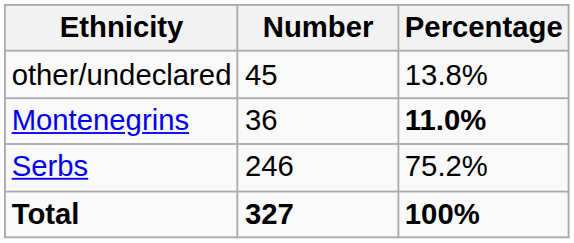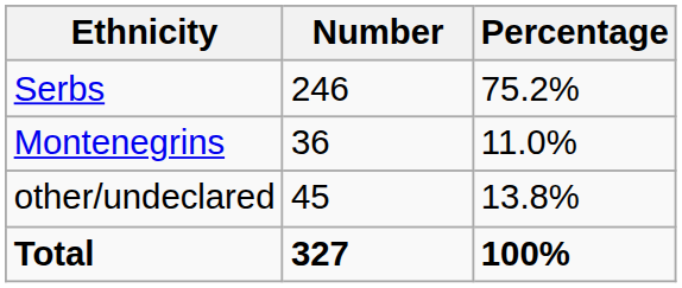 <table class="wikitable">
 <tr>
 <th width="100px">Ethnicity</th>
 <th width="80px">Number</th>
 <th width="80px">Percentage</th>
 </tr>
 <tr>
-<td>other/undeclared</td>
-<td>45</td>
-<td>13.8%</td>
+<td><a href='#'>Serbs</a></td>
+<td>246</td>
+<td>75.2%</td>
 </tr>
 <tr>
 <td><a href='#'>Montenegrins</a></td>
 <td>36</td>
-<td><strong>11.0%</strong></td>
+<td>11.0%</td>
 </tr>
 <tr>
-<td><a href='#'>Serbs</a></td>
-<td>246</td>
-<td>75.2%</td>
+<td>other/undeclared</td>
+<td>45</td>
+<td>13.8%</td>
 </tr>
 <tr>
 <td><strong>Total</strong></td>
 <td><strong>327</strong></td>
 <td><strong>100%</strong></td>
 </tr>
 </table>
